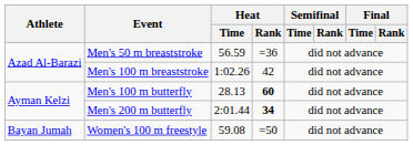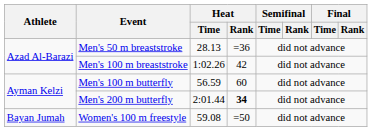 <table class=wikitable style="font-size:90%">
 <tr>
 <th rowspan="2">Athlete</th>
 <th rowspan="2">Event</th>
 <th colspan="2">Heat</th>
 <th colspan="2">Semifinal</th>
 <th colspan="2">Final</th>
 </tr>
 <tr style="font-size:95%">
 <th>Time</th>
 <th>Rank</th>
 <th>Time</th>
 <th>Rank</th>
 <th>Time</th>
 <th>Rank</th>
 </tr>
 <tr align=center>
 <td align=left rowspan=2><a href='#'>Azad Al-Barazi</a></td>
 <td align=left><a href='#'>Men's 50 m breaststroke</a></td>
-<td>56.59</td>
+<td>28.13</td>
 <td>=36</td>
 <td colspan=4>did not advance</td>
 </tr>
 <tr align=center>
 <td align=left><a href='#'>Men's 100 m breaststroke</a></td>
 <td>1:02.26</td>
 <td>42</td>
 <td colspan=4>did not advance</td>
 </tr>
 <tr align=center>
 <td align=left rowspan=2><a href='#'>Ayman Kelzi</a></td>
 <td align=left><a href='#'>Men's 100 m butterfly</a></td>
-<td>28.13</td>
-<td><strong>60</strong></td>
+<td>56.59</td>
+<td>60</td>
 <td colspan=4>did not advance</td>
 </tr>
 <tr align=center>
 <td align=left><a href='#'>Men's 200 m butterfly</a></td>
 <td>2:01.44</td>
 <td><strong>34</strong></td>
 <td colspan=4>did not advance</td>
 </tr>
 <tr align=center>
 <td align=left><a href='#'>Bayan Jumah</a></td>
 <td align=left><a href='#'>Women's 100 m freestyle</a></td>
 <td>59.08</td>
 <td>=50</td>
 <td colspan=4>did not advance</td>
 </tr>
 </table>
